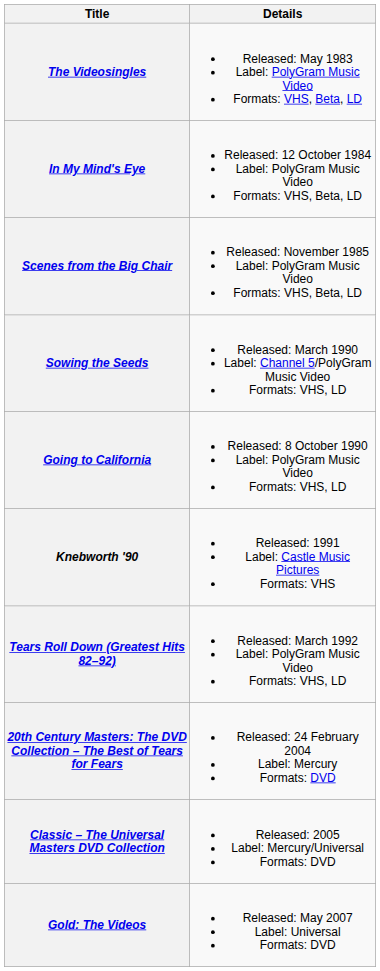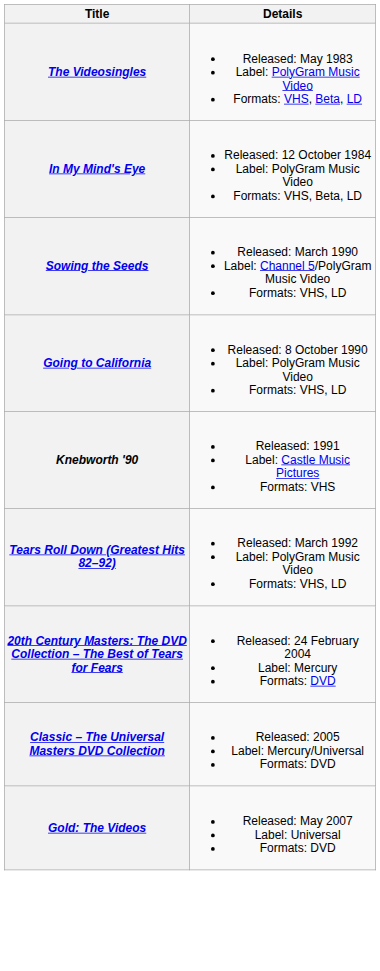 <table class="wikitable plainrowheaders" style="text-align:center;">
 <tr>
 <th scope="col" style="width:15em;">Title</th>
 <th scope="col" style="width:15em;">Details</th>
 </tr>
 <tr>
 <th scope="row"><em><a href='#'>The Videosingles</a></em></th>
 <td><br><ul><li>Released: May 1983</li><li>Label: <a href='#'>PolyGram Music Video</a></li><li>Formats: <a href='#'>VHS</a>, <a href='#'>Beta</a>, <a href='#'>LD</a></li></ul></td>
 </tr>
 <tr>
 <th scope="row"><em><a href='#'>In My Mind's Eye</a></em></th>
 <td><br><ul><li>Released: 12 October 1984</li><li>Label: PolyGram Music Video</li><li>Formats: VHS, Beta, LD</li></ul></td>
-</tr>
-<tr>
-<th scope="row"><em><a href='#'>Scenes from the Big Chair</a></em></th>
-<td><br><ul><li>Released: November 1985</li><li>Label: PolyGram Music Video</li><li>Formats: VHS, Beta, LD</li></ul></td>
 </tr>
 <tr>
 <th scope="row"><em><a href='#'>Sowing the Seeds</a></em></th>
 <td><br><ul><li>Released: March 1990</li><li>Label: <a href='#'>Channel 5</a>/PolyGram Music Video</li><li>Formats: VHS, LD</li></ul></td>
 </tr>
 <tr>
 <th scope="row"><em><a href='#'>Going to California</a></em></th>
 <td><br><ul><li>Released: 8 October 1990</li><li>Label: PolyGram Music Video</li><li>Formats: VHS, LD</li></ul></td>
 </tr>
 <tr>
 <th scope="row"><em>Knebworth '90</em></th>
 <td><br><ul><li>Released: 1991</li><li>Label: <a href='#'>Castle Music Pictures</a></li><li>Formats: VHS</li></ul></td>
 </tr>
 <tr>
 <th scope="row"><em><a href='#'>Tears Roll Down (Greatest Hits 82–92)</a></em></th>
 <td><br><ul><li>Released: March 1992</li><li>Label: PolyGram Music Video</li><li>Formats: VHS, LD</li></ul></td>
 </tr>
 <tr>
 <th scope="row"><em><a href='#'>20th Century Masters: The DVD Collection – The Best of Tears for Fears</a></em></th>
 <td><br><ul><li>Released: 24 February 2004</li><li>Label: Mercury</li><li>Formats: <a href='#'>DVD</a></li></ul></td>
 </tr>
 <tr>
 <th scope="row"><em><a href='#'>Classic – The Universal Masters DVD Collection</a></em></th>
 <td><br><ul><li>Released: 2005</li><li>Label: Mercury/Universal</li><li>Formats: DVD</li></ul></td>
 </tr>
 <tr>
 <th scope="row"><em><a href='#'>Gold: The Videos</a></em></th>
 <td><br><ul><li>Released: May 2007</li><li>Label: Universal</li><li>Formats: DVD</li></ul></td>
 </tr>
 </table>
